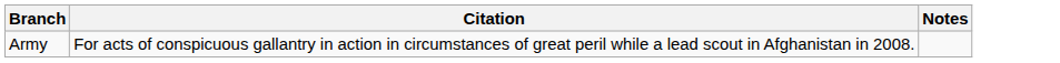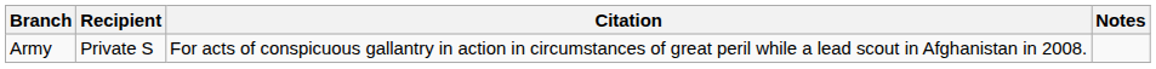 <table class="wikitable" style="font-size:95%;">
 <tr>
 <th>Branch</th>
+<th>Recipient</th>
 <th>Citation</th>
 <th>Notes</th>
 </tr>
 <tr>
 <td>Army</td>
+<td>Private S</td>
 <td>For acts of conspicuous gallantry in action in circumstances of great peril while a lead scout in Afghanistan in 2008.</td>
 <td></td>
 </tr>
 </table>
